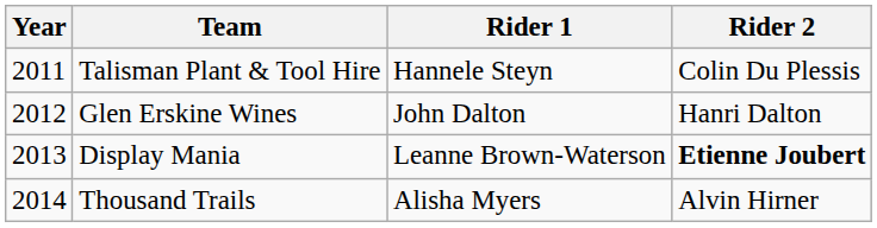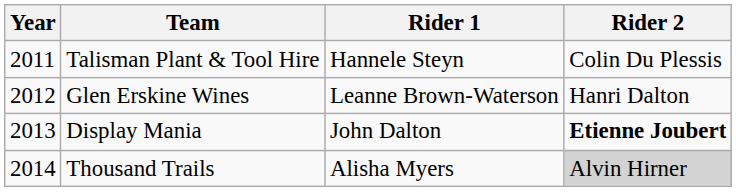 <table class="wikitable">
 <tr>
 <th>Year</th>
 <th>Team</th>
 <th>Rider 1</th>
 <th>Rider 2</th>
 </tr>
 <tr>
 <td>2011</td>
 <td>Talisman Plant & Tool Hire</td>
 <td>Hannele Steyn</td>
 <td>Colin Du Plessis</td>
 </tr>
 <tr>
 <td>2012</td>
 <td>Glen Erskine Wines</td>
-<td>John Dalton</td>
+<td>Leanne Brown-Waterson</td>
 <td>Hanri Dalton</td>
 </tr>
 <tr>
 <td>2013</td>
 <td>Display Mania</td>
-<td>Leanne Brown-Waterson</td>
+<td>John Dalton</td>
 <td><strong>Etienne Joubert</strong></td>
 </tr>
 <tr>
 <td>2014</td>
 <td>Thousand Trails</td>
 <td>Alisha Myers</td>
-<td>Alvin Hirner</td>
+<td style="background: lightgrey;">Alvin Hirner</td>
 </tr>
 </table>
